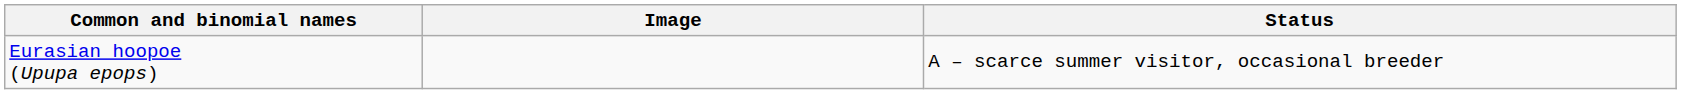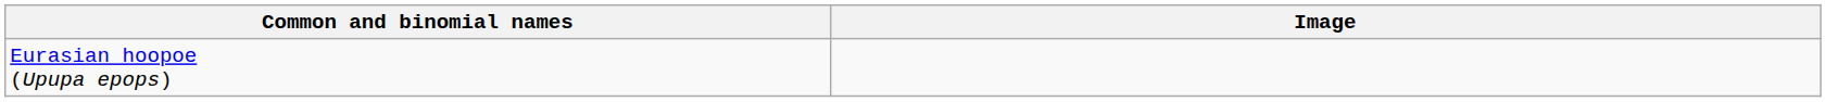 <table width=90% class="wikitable">
 <tr>
 <th width=25%>Common and binomial names</th>
 <th width=30%>Image</th>
-<th width=45%>Status</th>
 </tr>
 <tr>
 <td><a href='#'>Eurasian hoopoe</a><br>(<em>Upupa epops</em>)</td>
 <td></td>
-<td>A – scarce summer visitor, occasional breeder</td>
 </tr>
 </table>
